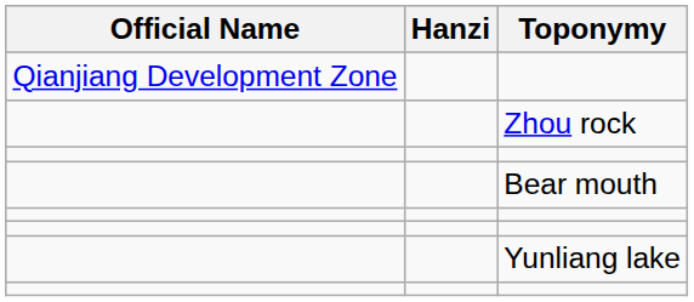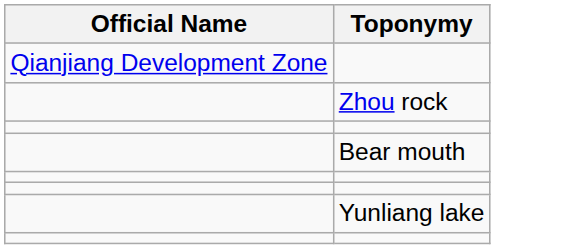 <table class="wikitable">
 <tr>
 <th>Official Name</th>
-<th>Hanzi</th>
 <th>Toponymy</th>
 </tr>
 <tr>
 <td><a href='#'>Qianjiang Development Zone</a></td>
+<td></td>
+</tr>
+<tr>
+<td></td>
+<td><a href='#'>Zhou</a> rock</td>
+</tr>
+<tr>
+<td></td>
+<td></td>
+</tr>
+<tr>
+<td></td>
+<td>Bear mouth</td>
+</tr>
+<tr>
 <td></td>
 <td></td>
 </tr>
 <tr>
 <td></td>
 <td></td>
-<td><a href='#'>Zhou</a> rock</td>
 </tr>
 <tr>
-<td></td>
-<td></td>
-<td></td>
-</tr>
-<tr>
-<td></td>
-<td></td>
-<td>Bear mouth</td>
-</tr>
-<tr>
-<td></td>
-<td></td>
-<td></td>
-</tr>
-<tr>
-<td></td>
-<td></td>
-<td></td>
-</tr>
-<tr>
-<td></td>
 <td></td>
 <td>Yunliang lake</td>
 </tr>
 <tr>
 <td></td>
 <td></td>
-<td></td>
 </tr>
 </table>
